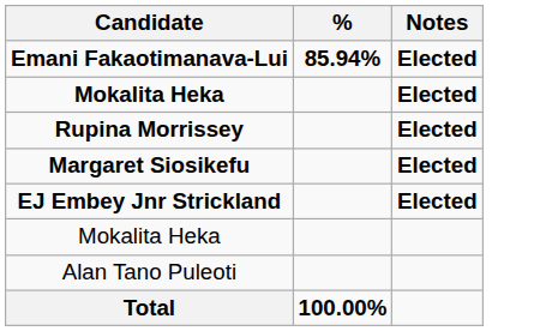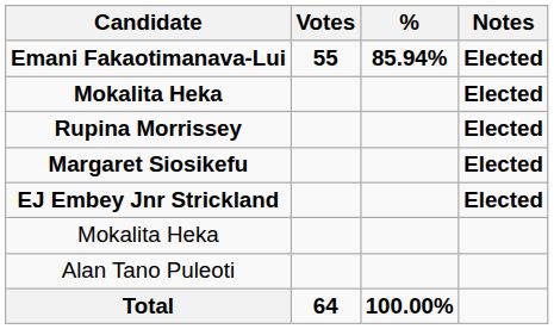 <table class="wikitable centre" style="text-align:center;">
 <tr>
 <th>Candidate</th>
+<th>Votes</th>
 <th>%</th>
 <th>Notes</th>
 </tr>
 <tr>
 <td><strong>Emani Fakaotimanava-Lui</strong></td>
+<td><strong>55</strong></td>
 <td><strong>85.94%</strong></td>
 <td><strong>Elected</strong></td>
 </tr>
 <tr>
 <td><strong>Mokalita Heka</strong></td>
 <td></td>
+<td></td>
 <td><strong>Elected</strong></td>
 </tr>
 <tr>
 <td><strong>Rupina Morrissey</strong></td>
+<td></td>
 <td></td>
 <td><strong>Elected</strong></td>
 </tr>
 <tr>
 <td><strong>Margaret Siosikefu</strong></td>
 <td></td>
+<td></td>
 <td><strong>Elected</strong></td>
 </tr>
 <tr>
 <td><strong>EJ Embey Jnr Strickland</strong></td>
+<td></td>
 <td></td>
 <td><strong>Elected</strong></td>
 </tr>
 <tr>
 <td>Mokalita Heka</td>
 <td></td>
 <td></td>
+<td></td>
 </tr>
 <tr>
 <td>Alan Tano Puleoti</td>
 <td></td>
 <td></td>
+<td></td>
 </tr>
 <tr>
 <th>Total</th>
+<td><strong>64</strong></td>
 <td><strong>100.00%</strong></td>
 <td></td>
 </tr>
 </table>
